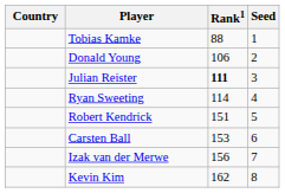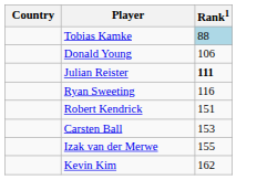 <table class="sortable wikitable">
 <tr>
 <th width="70">Country</th>
 <th width="175">Player</th>
 <th>Rank<sup>1</sup></th>
-<th>Seed</th>
 </tr>
 <tr>
 <td></td>
 <td><a href='#'>Tobias Kamke</a></td>
-<td>88</td>
-<td>1</td>
+<td style="background: lightblue;">88</td>
 </tr>
 <tr>
 <td></td>
 <td><a href='#'>Donald Young</a></td>
 <td>106</td>
-<td>2</td>
 </tr>
 <tr>
 <td></td>
 <td><a href='#'>Julian Reister</a></td>
 <td><strong>111</strong></td>
-<td>3</td>
 </tr>
 <tr>
 <td></td>
 <td><a href='#'>Ryan Sweeting</a></td>
-<td>114</td>
-<td>4</td>
+<td>116</td>
 </tr>
 <tr>
 <td></td>
 <td><a href='#'>Robert Kendrick</a></td>
 <td>151</td>
-<td>5</td>
 </tr>
 <tr>
 <td></td>
 <td><a href='#'>Carsten Ball</a></td>
 <td>153</td>
-<td>6</td>
 </tr>
 <tr>
 <td></td>
 <td><a href='#'>Izak van der Merwe</a></td>
-<td>156</td>
-<td>7</td>
+<td>155</td>
 </tr>
 <tr>
 <td></td>
 <td><a href='#'>Kevin Kim</a></td>
 <td>162</td>
-<td>8</td>
 </tr>
 </table>
